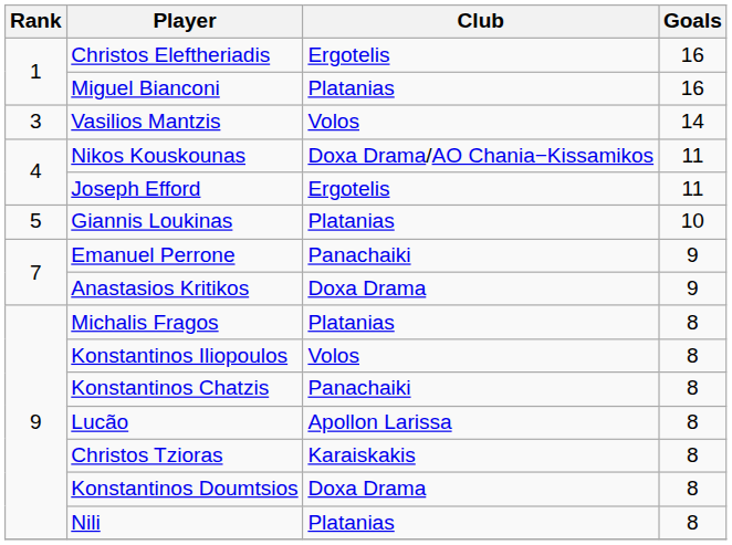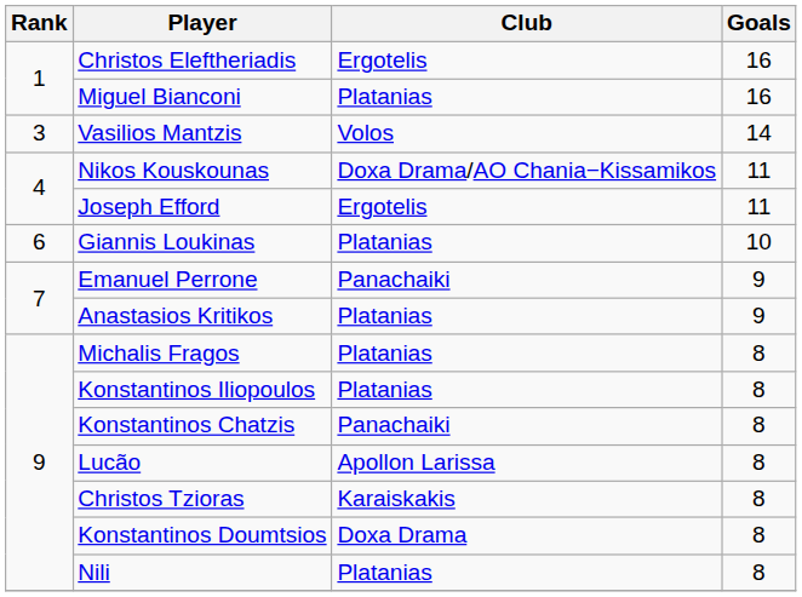 <table class="wikitable" style="text-align:center">
 <tr>
 <th>Rank</th>
 <th>Player</th>
 <th>Club</th>
 <th>Goals</th>
 </tr>
 <tr>
 <td rowspan="2">1</td>
 <td align="left"> <a href='#'>Christos Eleftheriadis</a></td>
 <td align="left"><a href='#'>Ergotelis</a></td>
 <td>16</td>
 </tr>
 <tr>
 <td align="left"> <a href='#'>Miguel Bianconi</a></td>
 <td align="left"><a href='#'>Platanias</a></td>
 <td>16</td>
 </tr>
 <tr>
 <td>3</td>
 <td align="left"> <a href='#'>Vasilios Mantzis</a></td>
 <td align="left"><a href='#'>Volos</a></td>
 <td>14</td>
 </tr>
 <tr>
 <td rowspan="2">4</td>
 <td align="left"> <a href='#'>Nikos Kouskounas</a></td>
 <td align="left"><a href='#'>Doxa Drama</a>/<a href='#'>AO Chania−Kissamikos</a></td>
 <td>11</td>
 </tr>
 <tr>
 <td align="left"> <a href='#'>Joseph Efford</a></td>
 <td align="left"><a href='#'>Ergotelis</a></td>
 <td>11</td>
 </tr>
 <tr>
-<td>5</td>
+<td>6</td>
 <td align="left"> <a href='#'>Giannis Loukinas</a></td>
 <td align="left"><a href='#'>Platanias</a></td>
 <td>10</td>
 </tr>
 <tr>
 <td rowspan="2">7</td>
 <td align="left"> <a href='#'>Emanuel Perrone</a></td>
 <td align="left"><a href='#'>Panachaiki</a></td>
 <td>9</td>
 </tr>
 <tr>
 <td align="left"> <a href='#'>Anastasios Kritikos</a></td>
-<td align="left"><a href='#'>Doxa Drama</a></td>
+<td align="left"><a href='#'>Platanias</a></td>
 <td>9</td>
 </tr>
 <tr>
 <td rowspan="7">9</td>
 <td align="left"> <a href='#'>Michalis Fragos</a></td>
 <td align="left"><a href='#'>Platanias</a></td>
 <td>8</td>
 </tr>
 <tr>
 <td align="left"> <a href='#'>Konstantinos Iliopoulos</a></td>
-<td align="left"><a href='#'>Volos</a></td>
+<td align="left"><a href='#'>Platanias</a></td>
 <td>8</td>
 </tr>
 <tr>
 <td align="left"> <a href='#'>Konstantinos Chatzis</a></td>
 <td align="left"><a href='#'>Panachaiki</a></td>
 <td>8</td>
 </tr>
 <tr>
 <td align="left"> <a href='#'>Lucão</a></td>
 <td align="left"><a href='#'>Apollon Larissa</a></td>
 <td>8</td>
 </tr>
 <tr>
 <td align="left"> <a href='#'>Christos Tzioras</a></td>
 <td align="left"><a href='#'>Karaiskakis</a></td>
 <td>8</td>
 </tr>
 <tr>
 <td align="left"> <a href='#'>Konstantinos Doumtsios</a></td>
 <td align="left"><a href='#'>Doxa Drama</a></td>
 <td>8</td>
 </tr>
 <tr>
 <td align="left"> <a href='#'>Nili</a></td>
 <td align="left"><a href='#'>Platanias</a></td>
 <td>8</td>
 </tr>
 <tr>
 </tr>
 </table>
